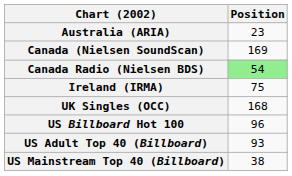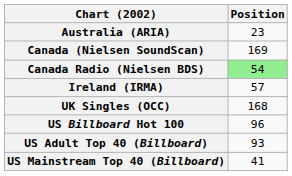 <table class="wikitable sortable plainrowheaders" style="text-align:center">
 <tr>
 <th scope="col">Chart (2002)</th>
 <th scope="col">Position</th>
 </tr>
 <tr>
 <th scope="row">Australia (ARIA)</th>
 <td>23</td>
 </tr>
 <tr>
 <th scope="row">Canada (Nielsen SoundScan)</th>
 <td>169</td>
 </tr>
 <tr>
 <th scope="row">Canada Radio (Nielsen BDS)</th>
 <td style="background: lightgreen;">54</td>
 </tr>
 <tr>
 <th scope="row">Ireland (IRMA)</th>
-<td>75</td>
+<td>57</td>
 </tr>
 <tr>
 <th scope="row">UK Singles (OCC)</th>
 <td>168</td>
 </tr>
 <tr>
 <th scope="row">US <em>Billboard</em> Hot 100</th>
 <td>96</td>
 </tr>
 <tr>
 <th scope="row">US Adult Top 40 (<em>Billboard</em>)</th>
 <td>93</td>
 </tr>
 <tr>
 <th scope="row">US Mainstream Top 40 (<em>Billboard</em>)</th>
-<td>38</td>
+<td>41</td>
 </tr>
 </table>
